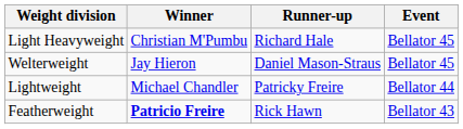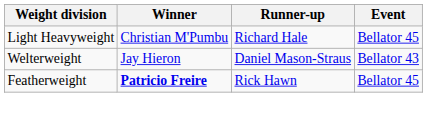 <table class="wikitable">
 <tr>
 <th>Weight division</th>
 <th>Winner</th>
 <th>Runner-up</th>
 <th>Event</th>
 </tr>
 <tr>
 <td>Light Heavyweight</td>
 <td><a href='#'>Christian M'Pumbu</a></td>
 <td><a href='#'>Richard Hale</a></td>
 <td><a href='#'>Bellator 45</a></td>
 </tr>
 <tr>
 <td>Welterweight</td>
 <td><a href='#'>Jay Hieron</a></td>
 <td><a href='#'>Daniel Mason-Straus</a></td>
-<td><a href='#'>Bellator 45</a></td>
-</tr>
-<tr>
-<td>Lightweight</td>
-<td><a href='#'>Michael Chandler</a></td>
-<td><a href='#'>Patricky Freire</a></td>
-<td><a href='#'>Bellator 44</a></td>
+<td><a href='#'>Bellator 43</a></td>
 </tr>
 <tr>
 <td>Featherweight</td>
 <td><strong><a href='#'>Patricio Freire</a></strong></td>
 <td><a href='#'>Rick Hawn</a></td>
-<td><a href='#'>Bellator 43</a></td>
+<td><a href='#'>Bellator 45</a></td>
 </tr>
 </table>
